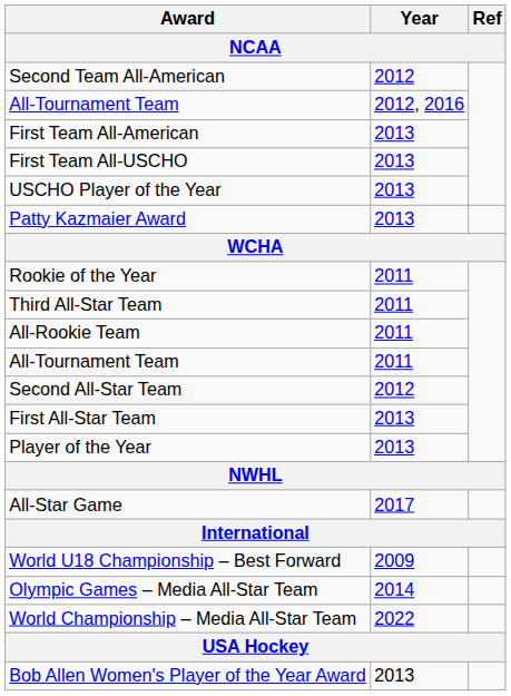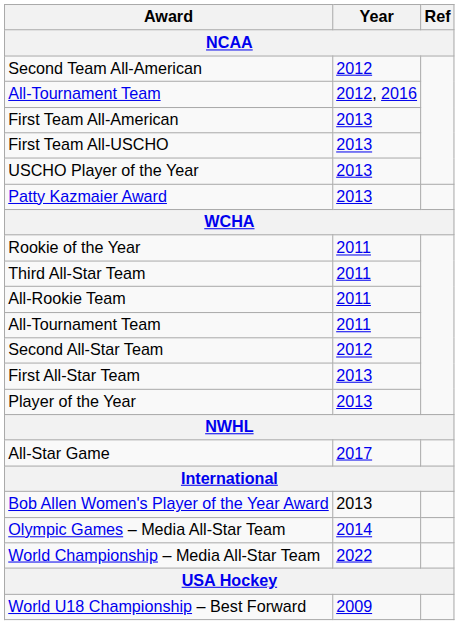 <table class="wikitable">
 <tr>
 <th>Award</th>
 <th>Year</th>
 <th>Ref</th>
 </tr>
 <tr>
 <th colspan="3"><a href='#'>NCAA</a></th>
 </tr>
 <tr>
 <td>Second Team All-American</td>
 <td><a href='#'>2012</a></td>
 <td rowspan="5"></td>
 </tr>
 <tr>
 <td><a href='#'>All-Tournament Team</a></td>
 <td><a href='#'>2012</a>, <a href='#'>2016</a></td>
 </tr>
 <tr>
 <td>First Team All-American</td>
 <td><a href='#'>2013</a></td>
 </tr>
 <tr>
 <td>First Team All-USCHO</td>
 <td><a href='#'>2013</a></td>
 </tr>
 <tr>
 <td>USCHO Player of the Year</td>
 <td><a href='#'>2013</a></td>
 </tr>
 <tr>
 <td><a href='#'>Patty Kazmaier Award</a></td>
 <td><a href='#'>2013</a></td>
 <td></td>
 </tr>
 <tr>
 <th colspan="3"><a href='#'>WCHA</a></th>
 </tr>
 <tr>
 <td>Rookie of the Year</td>
 <td><a href='#'>2011</a></td>
 <td rowspan="7"></td>
 </tr>
 <tr>
 <td>Third All-Star Team</td>
 <td><a href='#'>2011</a></td>
 </tr>
 <tr>
 <td>All-Rookie Team</td>
 <td><a href='#'>2011</a></td>
 </tr>
 <tr>
 <td>All-Tournament Team</td>
 <td><a href='#'>2011</a></td>
 </tr>
 <tr>
 <td>Second All-Star Team</td>
 <td><a href='#'>2012</a></td>
 </tr>
 <tr>
 <td>First All-Star Team</td>
 <td><a href='#'>2013</a></td>
 </tr>
 <tr>
 <td>Player of the Year</td>
 <td><a href='#'>2013</a></td>
 </tr>
 <tr>
 <th colspan="3"><a href='#'>NWHL</a></th>
 </tr>
 <tr>
 <td>All-Star Game</td>
 <td><a href='#'>2017</a></td>
 <td></td>
 </tr>
 <tr>
 <th colspan="3"><a href='#'>International</a></th>
 </tr>
 <tr>
-<td><a href='#'>World U18 Championship</a> – Best Forward</td>
-<td><a href='#'>2009</a></td>
+<td><a href='#'>Bob Allen Women's Player of the Year Award</a></td>
+<td>2013</td>
 <td></td>
 </tr>
 <tr>
 <td><a href='#'>Olympic Games</a> – Media All-Star Team</td>
 <td><a href='#'>2014</a></td>
 <td></td>
 </tr>
 <tr>
 <td><a href='#'>World Championship</a> – Media All-Star Team</td>
 <td><a href='#'>2022</a></td>
 <td></td>
 </tr>
 <tr>
 <th colspan="3"><a href='#'>USA Hockey</a></th>
 </tr>
 <tr>
-<td><a href='#'>Bob Allen Women's Player of the Year Award</a></td>
-<td>2013</td>
+<td><a href='#'>World U18 Championship</a> – Best Forward</td>
+<td><a href='#'>2009</a></td>
 <td></td>
 </tr>
 </table>
